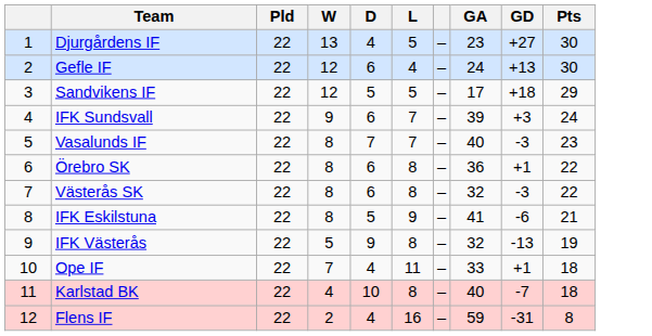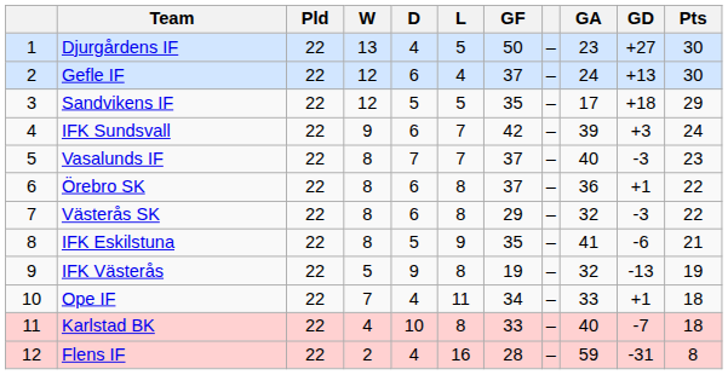 <table class="wikitable" style="text-align: center;">
 <tr>
 <th style="width: 40px;"></th>
 <th style="width: 200px;">Team</th>
 <th style="width: 45px;">Pld</th>
 <th style="width: 35px;">W</th>
 <th style="width: 35px;">D</th>
 <th style="width: 35px;">L</th>
+<th style="width: 45px;">GF</th>
 <th></th>
 <th style="width: 45px;">GA</th>
 <th style="width: 35px;">GD</th>
 <th style="width: 45px;">Pts</th>
 </tr>
 <tr style="background: #d2e6ff">
 <td>1</td>
 <td style="text-align: left;"><a href='#'>Djurgårdens IF</a></td>
 <td>22</td>
 <td>13</td>
 <td>4</td>
 <td>5</td>
+<td>50</td>
 <td>–</td>
 <td>23</td>
 <td>+27</td>
 <td>30</td>
 </tr>
 <tr style="background: #d2e6ff">
 <td>2</td>
 <td style="text-align: left;"><a href='#'>Gefle IF</a></td>
 <td>22</td>
 <td>12</td>
 <td>6</td>
 <td>4</td>
+<td>37</td>
 <td>–</td>
 <td>24</td>
 <td>+13</td>
 <td>30</td>
 </tr>
 <tr>
 <td>3</td>
 <td style="text-align: left;"><a href='#'>Sandvikens IF</a></td>
 <td>22</td>
 <td>12</td>
 <td>5</td>
 <td>5</td>
+<td>35</td>
 <td>–</td>
 <td>17</td>
 <td>+18</td>
 <td>29</td>
 </tr>
 <tr>
 <td>4</td>
 <td style="text-align: left;"><a href='#'>IFK Sundsvall</a></td>
 <td>22</td>
 <td>9</td>
 <td>6</td>
 <td>7</td>
+<td>42</td>
 <td>–</td>
 <td>39</td>
 <td>+3</td>
 <td>24</td>
 </tr>
 <tr>
 <td>5</td>
 <td style="text-align: left;"><a href='#'>Vasalunds IF</a></td>
 <td>22</td>
 <td>8</td>
 <td>7</td>
 <td>7</td>
+<td>37</td>
 <td>–</td>
 <td>40</td>
 <td>-3</td>
 <td>23</td>
 </tr>
 <tr>
 <td>6</td>
 <td style="text-align: left;"><a href='#'>Örebro SK</a></td>
 <td>22</td>
 <td>8</td>
 <td>6</td>
 <td>8</td>
+<td>37</td>
 <td>–</td>
 <td>36</td>
 <td>+1</td>
 <td>22</td>
 </tr>
 <tr>
 <td>7</td>
 <td style="text-align: left;"><a href='#'>Västerås SK</a></td>
 <td>22</td>
 <td>8</td>
 <td>6</td>
 <td>8</td>
+<td>29</td>
 <td>–</td>
 <td>32</td>
 <td>-3</td>
 <td>22</td>
 </tr>
 <tr>
 <td>8</td>
 <td style="text-align: left;"><a href='#'>IFK Eskilstuna</a></td>
 <td>22</td>
 <td>8</td>
 <td>5</td>
 <td>9</td>
+<td>35</td>
 <td>–</td>
 <td>41</td>
 <td>-6</td>
 <td>21</td>
 </tr>
 <tr>
 <td>9</td>
 <td style="text-align: left;"><a href='#'>IFK Västerås</a></td>
 <td>22</td>
 <td>5</td>
 <td>9</td>
 <td>8</td>
+<td>19</td>
 <td>–</td>
 <td>32</td>
 <td>-13</td>
 <td>19</td>
 </tr>
 <tr>
 <td>10</td>
 <td style="text-align: left;"><a href='#'>Ope IF</a></td>
 <td>22</td>
 <td>7</td>
 <td>4</td>
 <td>11</td>
+<td>34</td>
 <td>–</td>
 <td>33</td>
 <td>+1</td>
 <td>18</td>
 </tr>
 <tr style="background: #ffd1d1">
 <td>11</td>
 <td style="text-align: left;"><a href='#'>Karlstad BK</a></td>
 <td>22</td>
 <td>4</td>
 <td>10</td>
 <td>8</td>
+<td>33</td>
 <td>–</td>
 <td>40</td>
 <td>-7</td>
 <td>18</td>
 </tr>
 <tr style="background: #ffd1d1">
 <td>12</td>
 <td style="text-align: left;"><a href='#'>Flens IF</a></td>
 <td>22</td>
 <td>2</td>
 <td>4</td>
 <td>16</td>
+<td>28</td>
 <td>–</td>
 <td>59</td>
 <td>-31</td>
 <td>8</td>
 </tr>
 </table>
